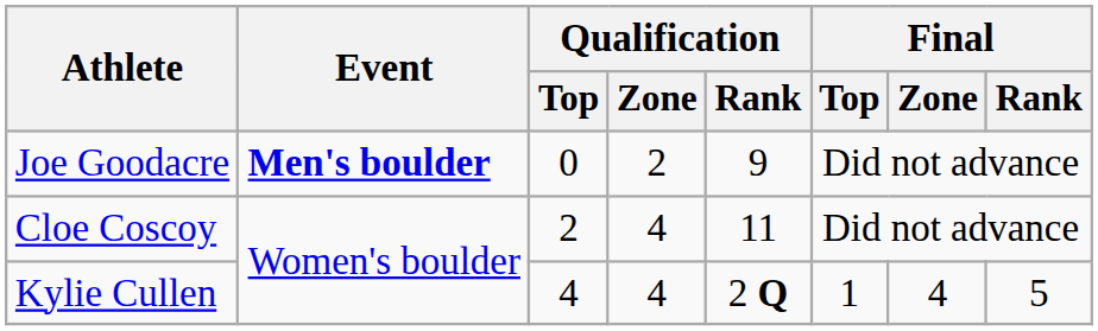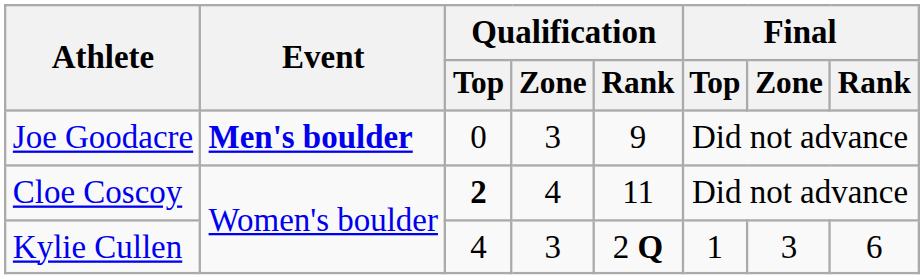 <table class=wikitable style=font-size:90%;text-align:center>
 <tr>
 <th rowspan=2>Athlete</th>
 <th rowspan=2>Event</th>
 <th colspan=3>Qualification</th>
 <th colspan=3>Final</th>
 </tr>
 <tr style=font-size:95%>
 <th>Top</th>
 <th>Zone</th>
 <th>Rank</th>
 <th>Top</th>
 <th>Zone</th>
 <th>Rank</th>
 </tr>
 <tr>
 <td align=left><a href='#'>Joe Goodacre</a></td>
 <td align=left><strong><a href='#'>Men's boulder</a></strong></td>
 <td>0</td>
-<td>2</td>
+<td>3</td>
 <td>9</td>
 <td colspan=3>Did not advance</td>
 </tr>
 <tr>
 <td align=left><a href='#'>Cloe Coscoy</a></td>
 <td align=left rowspan=2><a href='#'>Women's boulder</a></td>
-<td>2</td>
+<td><strong>2</strong></td>
 <td>4</td>
 <td>11</td>
 <td colspan=3>Did not advance</td>
 </tr>
 <tr>
 <td align=left><a href='#'>Kylie Cullen</a></td>
 <td>4</td>
-<td>4</td>
+<td>3</td>
 <td>2 <strong>Q</strong></td>
 <td>1</td>
-<td>4</td>
-<td>5</td>
+<td>3</td>
+<td>6</td>
 </tr>
 </table>
